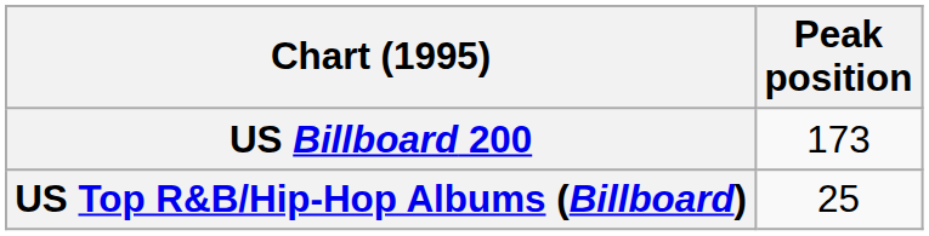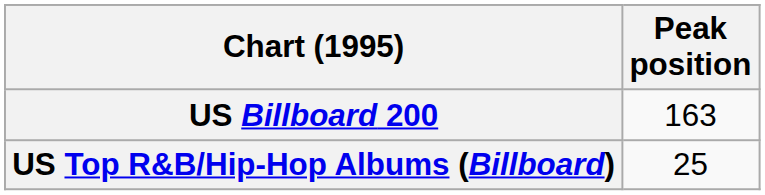 <table class="wikitable sortable plainrowheaders" style="text-align:center">
 <tr>
 <th scope="col">Chart (1995)</th>
 <th scope="col">Peak<br> position</th>
 </tr>
 <tr>
 <th scope="row">US <a href='#'><em>Billboard</em> 200</a></th>
-<td>173</td>
+<td>163</td>
 </tr>
 <tr>
 <th scope="row">US <a href='#'>Top R&B/Hip-Hop Albums</a> (<em><a href='#'>Billboard</a></em>)</th>
 <td>25</td>
 </tr>
 </table>
